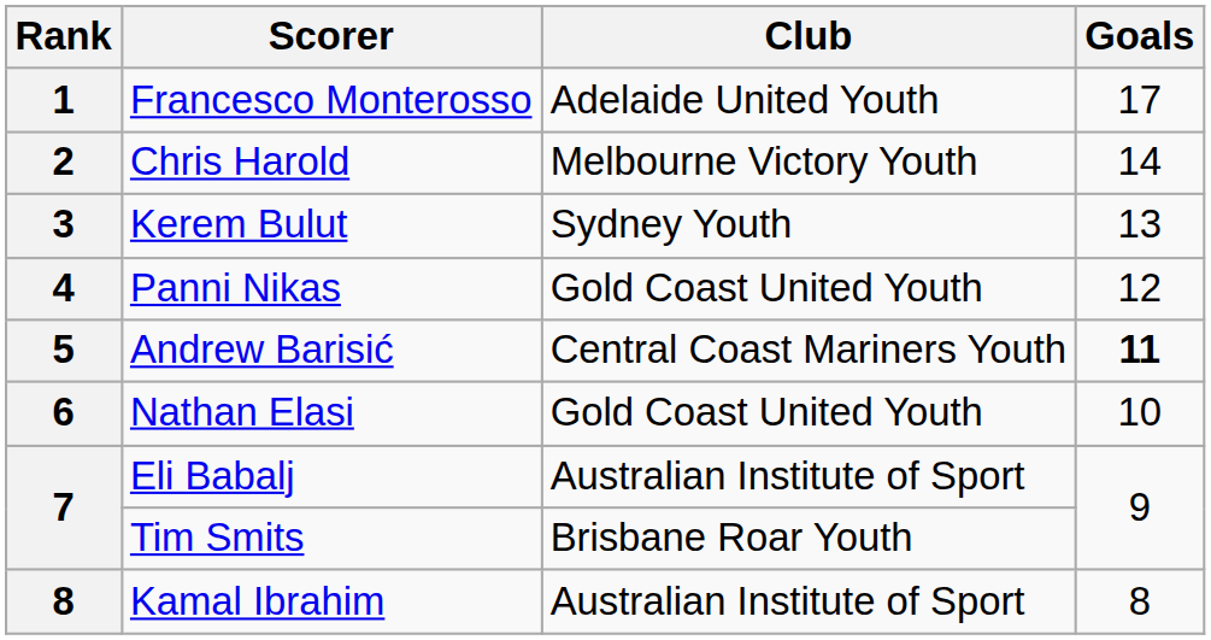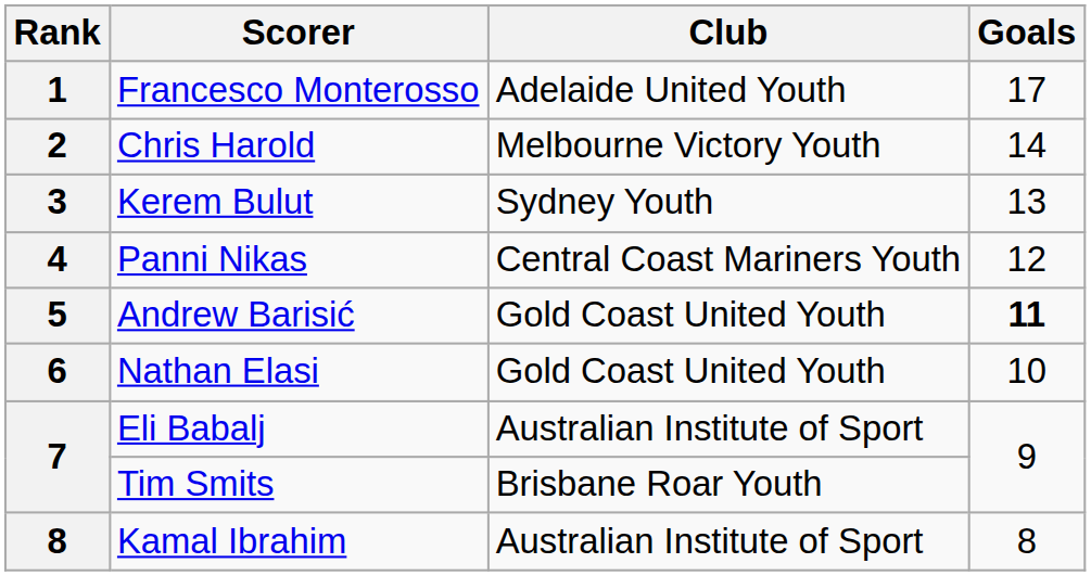 <table class="wikitable" style="text-align:center">
 <tr>
 <th>Rank</th>
 <th>Scorer</th>
 <th>Club</th>
 <th>Goals</th>
 </tr>
 <tr>
 <th>1</th>
 <td align="left"> <a href='#'>Francesco Monterosso</a></td>
 <td align="left">Adelaide United Youth</td>
 <td>17</td>
 </tr>
 <tr>
 <th>2</th>
 <td align="left"> <a href='#'>Chris Harold</a></td>
 <td align="left">Melbourne Victory Youth</td>
 <td>14</td>
 </tr>
 <tr>
 <th>3</th>
 <td align="left"> <a href='#'>Kerem Bulut</a></td>
 <td align="left">Sydney Youth</td>
 <td>13</td>
 </tr>
 <tr>
 <th>4</th>
 <td align="left"> <a href='#'>Panni Nikas</a></td>
-<td align="left">Gold Coast United Youth</td>
+<td align="left">Central Coast Mariners Youth</td>
 <td>12</td>
 </tr>
 <tr>
 <th>5</th>
 <td align="left"> <a href='#'>Andrew Barisić</a></td>
-<td align="left">Central Coast Mariners Youth</td>
+<td align="left">Gold Coast United Youth</td>
 <td><strong>11</strong></td>
 </tr>
 <tr>
 <th>6</th>
 <td align="left"> <a href='#'>Nathan Elasi</a></td>
 <td align="left">Gold Coast United Youth</td>
 <td>10</td>
 </tr>
 <tr>
 <th rowspan="2">7</th>
 <td align="left"> <a href='#'>Eli Babalj</a></td>
 <td align="left">Australian Institute of Sport</td>
 <td rowspan="2">9</td>
 </tr>
 <tr>
 <td align="left"> <a href='#'>Tim Smits</a></td>
 <td align="left">Brisbane Roar Youth</td>
 </tr>
 <tr>
 <th>8</th>
 <td align="left"> <a href='#'>Kamal Ibrahim</a></td>
 <td align="left">Australian Institute of Sport</td>
 <td>8</td>
 </tr>
 </table>
